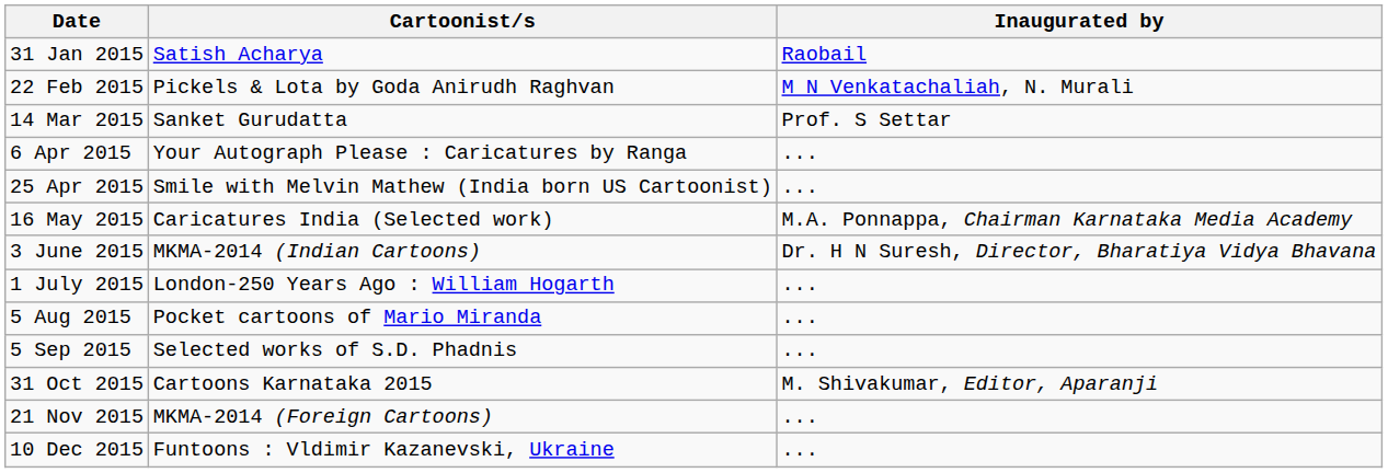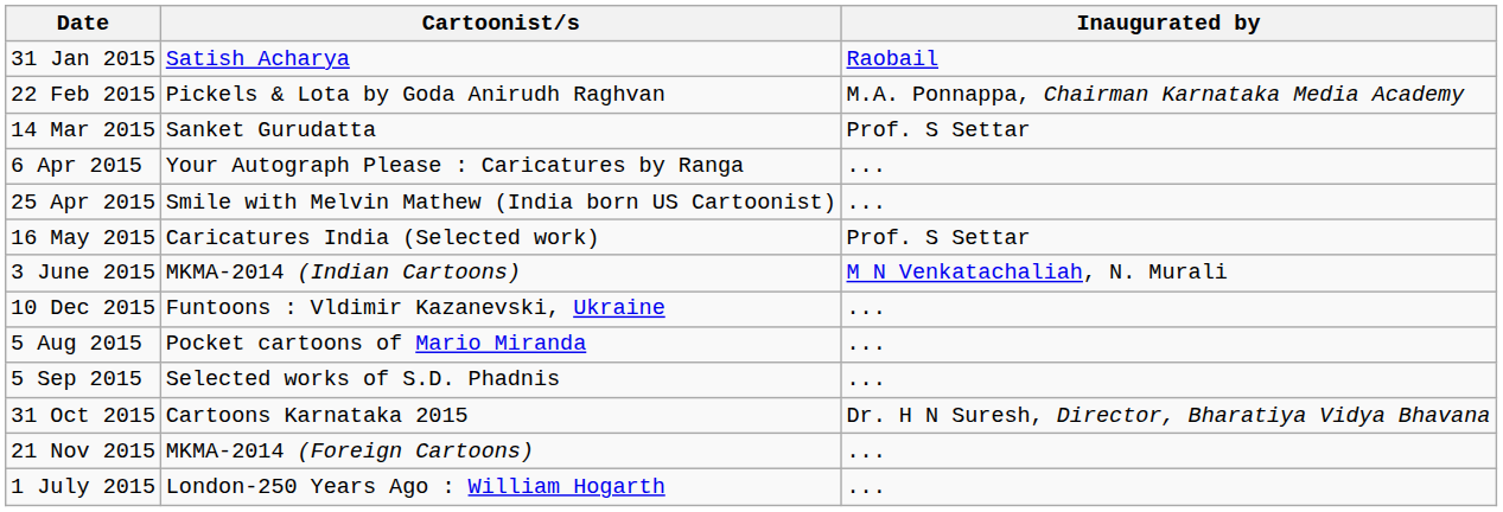 <table class="wikitable sortable">
 <tr>
 <th>Date</th>
 <th>Cartoonist/s</th>
 <th>Inaugurated by</th>
 </tr>
 <tr>
 <td>31 Jan 2015</td>
 <td><a href='#'>Satish Acharya</a></td>
 <td><a href='#'>Raobail</a></td>
 </tr>
 <tr>
 <td>22 Feb 2015</td>
 <td>Pickels & Lota by Goda Anirudh Raghvan</td>
-<td><a href='#'>M N Venkatachaliah</a>, N. Murali</td>
+<td>M.A. Ponnappa, <em>Chairman Karnataka Media Academy</em></td>
 </tr>
 <tr>
 <td>14 Mar 2015</td>
 <td>Sanket Gurudatta</td>
 <td>Prof. S Settar</td>
 </tr>
 <tr>
 <td>6 Apr 2015</td>
 <td>Your Autograph Please : Caricatures by Ranga</td>
 <td>...</td>
 </tr>
 <tr>
 <td>25 Apr 2015</td>
 <td>Smile with Melvin Mathew (India born US Cartoonist)</td>
 <td>...</td>
 </tr>
 <tr>
 <td>16 May 2015</td>
 <td>Caricatures India (Selected work)</td>
-<td>M.A. Ponnappa, <em>Chairman Karnataka Media Academy</em></td>
+<td>Prof. S Settar</td>
 </tr>
 <tr>
 <td>3 June 2015</td>
 <td>MKMA-2014 <em>(Indian Cartoons)</em></td>
-<td>Dr. H N Suresh, <em>Director, Bharatiya Vidya Bhavana</em></td>
+<td><a href='#'>M N Venkatachaliah</a>, N. Murali</td>
 </tr>
 <tr>
-<td>1 July 2015</td>
-<td>London-250 Years Ago : <a href='#'>William Hogarth</a></td>
+<td>10 Dec 2015</td>
+<td>Funtoons : Vldimir Kazanevski, <a href='#'>Ukraine</a></td>
 <td>...</td>
 </tr>
 <tr>
 <td>5 Aug 2015</td>
 <td>Pocket cartoons of <a href='#'>Mario Miranda</a></td>
 <td>...</td>
 </tr>
 <tr>
 <td>5 Sep 2015</td>
 <td>Selected works of S.D. Phadnis</td>
 <td>...</td>
 </tr>
 <tr>
 <td>31 Oct 2015</td>
 <td>Cartoons Karnataka 2015</td>
-<td>M. Shivakumar, <em>Editor, Aparanji</em></td>
+<td>Dr. H N Suresh, <em>Director, Bharatiya Vidya Bhavana</em></td>
 </tr>
 <tr>
 <td>21 Nov 2015</td>
 <td>MKMA-2014 <em>(Foreign Cartoons)</em></td>
 <td>...</td>
 </tr>
 <tr>
-<td>10 Dec 2015</td>
-<td>Funtoons : Vldimir Kazanevski, <a href='#'>Ukraine</a></td>
+<td>1 July 2015</td>
+<td>London-250 Years Ago : <a href='#'>William Hogarth</a></td>
 <td>...</td>
 </tr>
 </table>
